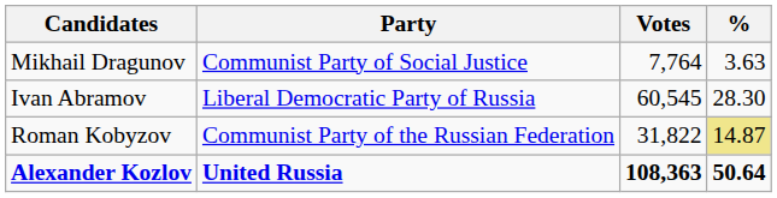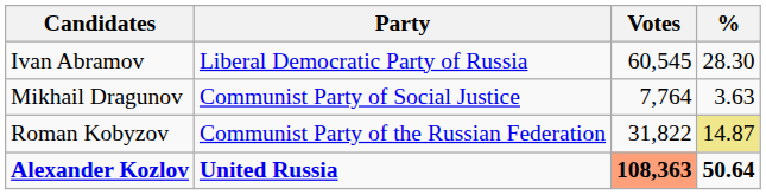 <table class="wikitable sortable">
 <tr>
 <th>Candidates</th>
 <th>Party</th>
 <th>Votes</th>
 <th>%</th>
 </tr>
 <tr>
+<td>Ivan Abramov</td>
+<td><a href='#'>Liberal Democratic Party of Russia</a></td>
+<td align=right>60,545</td>
+<td align=right>28.30</td>
+</tr>
+<tr>
 <td>Mikhail Dragunov</td>
 <td><a href='#'>Communist Party of Social Justice</a></td>
 <td align=right>7,764</td>
 <td align=right>3.63</td>
-</tr>
-<tr>
-<td>Ivan Abramov</td>
-<td><a href='#'>Liberal Democratic Party of Russia</a></td>
-<td align=right>60,545</td>
-<td align=right>28.30</td>
 </tr>
 <tr>
 <td>Roman Kobyzov</td>
 <td><a href='#'>Communist Party of the Russian Federation</a></td>
 <td align=right>31,822</td>
 <td align=right style="background: khaki;">14.87</td>
 </tr>
 <tr>
 <td><strong><a href='#'>Alexander Kozlov</a></strong></td>
 <td><strong><a href='#'>United Russia</a></strong></td>
-<td align=right><strong>108,363</strong></td>
+<td align=right style="background: lightsalmon;"><strong>108,363</strong></td>
 <td align=right><strong>50.64</strong></td>
 </tr>
 </table>
